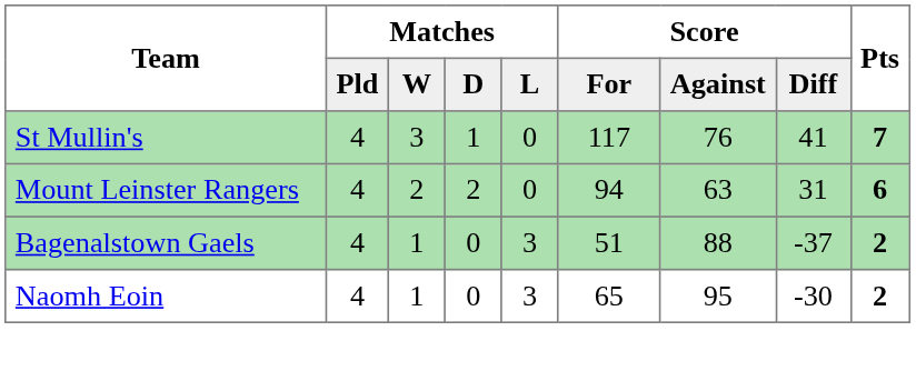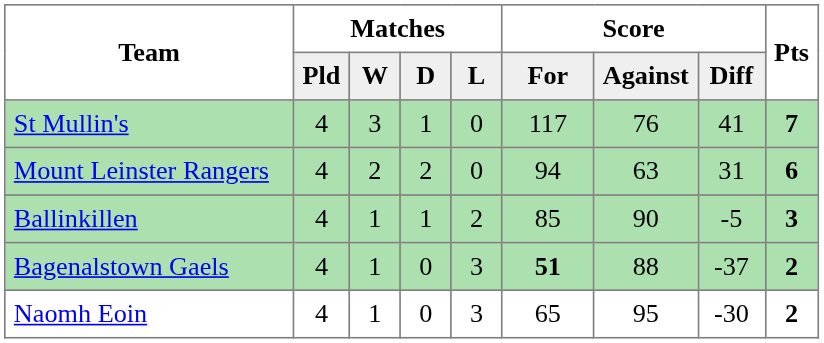 <table cellpadding="5" cellspacing="0" border="1" style="border-collapse:collapse">
 <tr>
 <th rowspan="2" width="165">Team</th>
 <th colspan="4">Matches</th>
 <th colspan="3">Score</th>
 <th rowspan="2width=20">Pts</th>
 </tr>
 <tr bgcolor="#efefef" align="center">
 <th width="20">Pld</th>
 <th width="20">W</th>
 <th width="20">D</th>
 <th width="20">L</th>
 <th width="45">For</th>
 <th width="45">Against</th>
 <th width="30">Diff</th>
 </tr>
 <tr align="center" style="background:#ACE1AF;">
 <td style="text-align:left;"><a href='#'>St Mullin's</a></td>
 <td>4</td>
 <td>3</td>
 <td>1</td>
 <td>0</td>
 <td>117</td>
 <td>76</td>
 <td>41</td>
 <td><strong>7</strong></td>
 </tr>
 <tr align="center" style="background:#ACE1AF;">
 <td style="text-align:left;"><a href='#'>Mount Leinster Rangers</a></td>
 <td>4</td>
 <td>2</td>
 <td>2</td>
 <td>0</td>
 <td>94</td>
 <td>63</td>
 <td>31</td>
 <td><strong>6</strong></td>
 </tr>
 <tr align="center" style="background:#ACE1AF;">
+<td style="text-align:left;"><a href='#'>Ballinkillen</a></td>
+<td>4</td>
+<td>1</td>
+<td>1</td>
+<td>2</td>
+<td>85</td>
+<td>90</td>
+<td>-5</td>
+<td><strong>3</strong></td>
+</tr>
+<tr align="center" style="background:#ACE1AF;">
 <td style="text-align:left;"><a href='#'>Bagenalstown Gaels</a></td>
 <td>4</td>
 <td>1</td>
 <td>0</td>
 <td>3</td>
-<td>51</td>
+<td><strong>51</strong></td>
 <td>88</td>
 <td>-37</td>
 <td><strong>2</strong></td>
 </tr>
 <tr align="center">
 <td style="text-align:left;"><a href='#'>Naomh Eoin</a></td>
 <td>4</td>
 <td>1</td>
 <td>0</td>
 <td>3</td>
 <td>65</td>
 <td>95</td>
 <td>-30</td>
 <td><strong>2</strong></td>
 </tr>
 </table>
